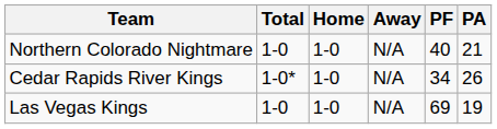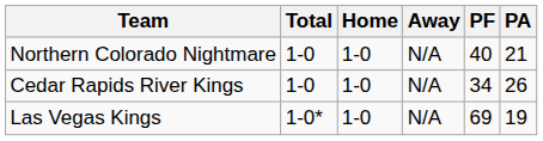 <table class="wikitable">
 <tr>
 <th>Team</th>
 <th>Total</th>
 <th>Home</th>
 <th>Away</th>
 <th>PF</th>
 <th>PA</th>
 </tr>
 <tr>
 <td>Northern Colorado Nightmare</td>
 <td>1-0</td>
 <td>1-0</td>
 <td>N/A</td>
 <td>40</td>
 <td>21</td>
 </tr>
 <tr>
 <td>Cedar Rapids River Kings</td>
-<td>1-0*</td>
+<td>1-0</td>
 <td>1-0</td>
 <td>N/A</td>
 <td>34</td>
 <td>26</td>
 </tr>
 <tr>
 <td>Las Vegas Kings</td>
-<td>1-0</td>
+<td>1-0*</td>
 <td>1-0</td>
 <td>N/A</td>
 <td>69</td>
 <td>19</td>
 </tr>
 </table>
